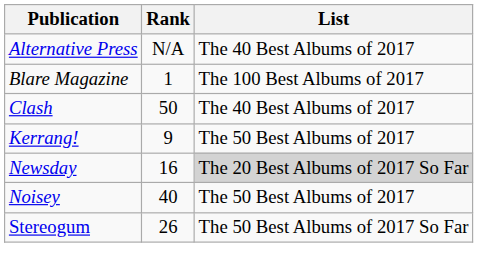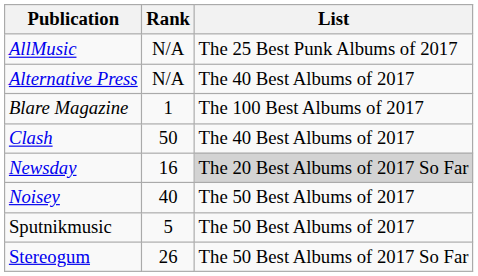 <table class="wikitable plainrowheaders sortable">
 <tr>
 <th>Publication</th>
 <th data-sort-type="number">Rank</th>
 <th scope="col" class="unsortable">List</th>
+</tr>
+<tr Ad>
+<td><em><a href='#'>AllMusic</a></em></td>
+<td align=center>N/A</td>
+<td>The 25 Best Punk Albums of 2017</td>
 </tr>
 <tr Ad>
 <td><em><a href='#'>Alternative Press</a></em></td>
 <td align=center>N/A</td>
 <td>The 40 Best Albums of 2017</td>
 </tr>
 <tr Ad>
 <td><em>Blare Magazine</em></td>
 <td align=center>1</td>
 <td>The 100 Best Albums of 2017</td>
 </tr>
 <tr Ad>
 <td><em><a href='#'>Clash</a></em></td>
 <td align=center>50</td>
 <td>The 40 Best Albums of 2017</td>
 </tr>
 <tr Ad>
-<td><em><a href='#'>Kerrang!</a></em></td>
-<td align=center>9</td>
-<td>The 50 Best Albums of 2017</td>
-</tr>
-<tr Ad>
 <td><em><a href='#'>Newsday</a></em></td>
 <td align=center>16</td>
 <td style="background: lightgrey;">The 20 Best Albums of 2017 So Far</td>
 </tr>
 <tr Ad>
 <td><em><a href='#'>Noisey</a></em></td>
 <td align=center>40</td>
 <td>The 50 Best Albums of 2017</td>
 </tr>
 <tr Ad>
+<td>Sputnikmusic</td>
+<td align=center>5</td>
+<td>The 50 Best Albums of 2017</td>
+</tr>
+<tr Ad>
 <td><a href='#'>Stereogum</a></td>
 <td align=center>26</td>
 <td>The 50 Best Albums of 2017 So Far</td>
 </tr>
 </table>
